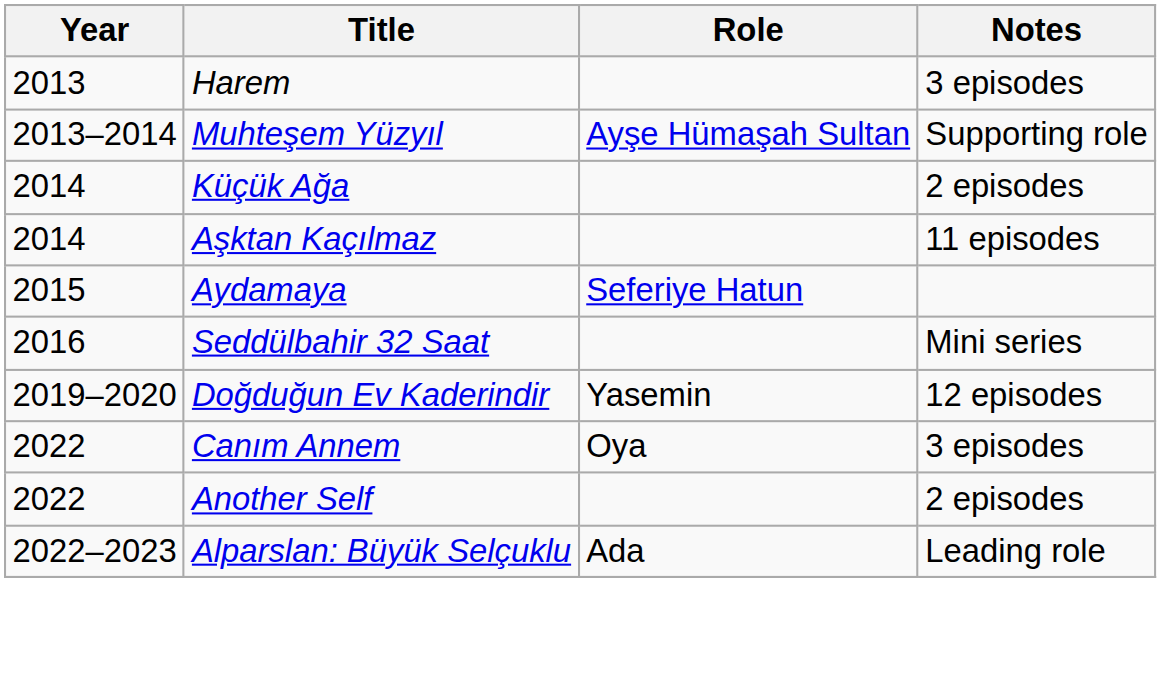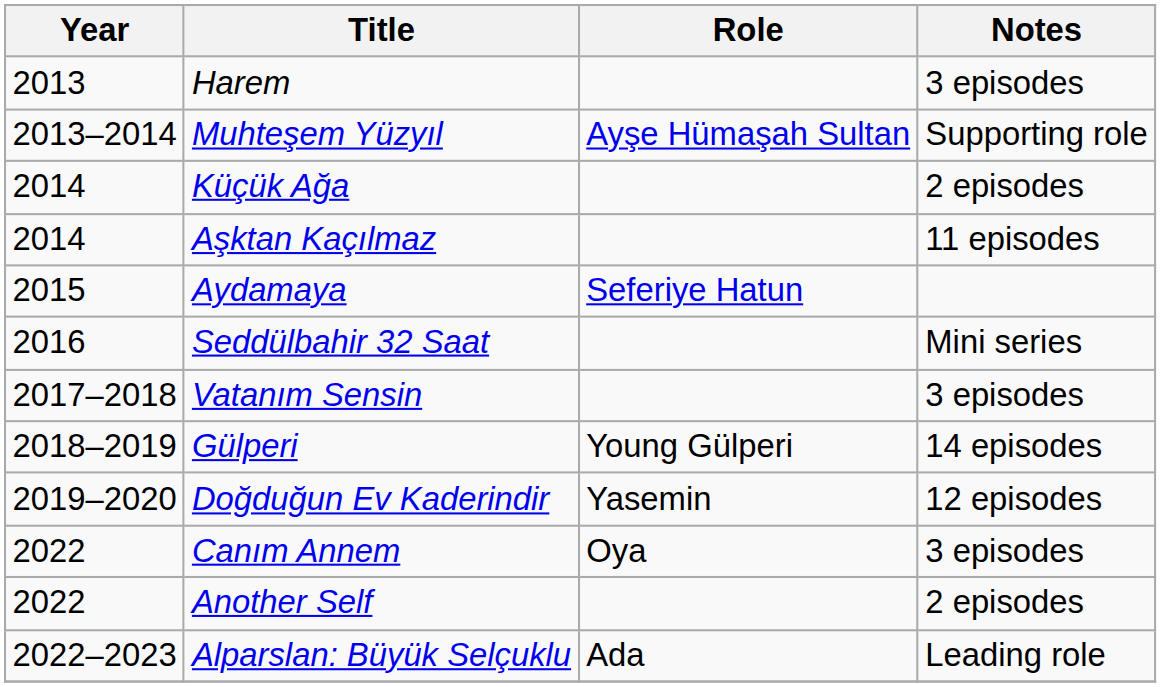 <table class="wikitable" sortable>
 <tr>
 <th>Year</th>
 <th>Title</th>
 <th>Role</th>
 <th>Notes</th>
 </tr>
 <tr>
 <td>2013</td>
 <td><em>Harem</em></td>
 <td></td>
 <td>3 episodes</td>
 </tr>
 <tr>
 <td>2013–2014</td>
 <td><em><a href='#'>Muhteşem Yüzyıl</a></em></td>
 <td><a href='#'>Ayşe Hümaşah Sultan</a></td>
 <td>Supporting role</td>
 </tr>
 <tr>
 <td>2014</td>
 <td><em><a href='#'>Küçük Ağa</a></em></td>
 <td></td>
 <td>2 episodes</td>
 </tr>
 <tr>
 <td>2014</td>
 <td><em><a href='#'>Aşktan Kaçılmaz</a></em></td>
 <td></td>
 <td>11 episodes</td>
 </tr>
 <tr>
 <td>2015</td>
 <td><em><a href='#'>Aydamaya</a></em></td>
 <td><a href='#'>Seferiye Hatun</a></td>
 <td></td>
 </tr>
 <tr>
 <td>2016</td>
 <td><em><a href='#'>Seddülbahir 32 Saat</a></em></td>
 <td></td>
 <td>Mini series</td>
 </tr>
 <tr>
+<td>2017–2018</td>
+<td><em><a href='#'>Vatanım Sensin</a></em></td>
+<td></td>
+<td>3 episodes</td>
+</tr>
+<tr>
+<td>2018–2019</td>
+<td><em><a href='#'>Gülperi</a></em></td>
+<td>Young Gülperi</td>
+<td>14 episodes</td>
+</tr>
+<tr>
 <td>2019–2020</td>
 <td><em><a href='#'>Doğduğun Ev Kaderindir</a></em></td>
 <td>Yasemin</td>
 <td>12 episodes</td>
 </tr>
 <tr>
 <td>2022</td>
 <td><em><a href='#'>Canım Annem</a></em></td>
 <td>Oya</td>
 <td>3 episodes</td>
 </tr>
 <tr>
 <td>2022</td>
 <td><em><a href='#'>Another Self</a></em></td>
 <td></td>
 <td>2 episodes</td>
 </tr>
 <tr>
 <td>2022–2023</td>
 <td><em><a href='#'>Alparslan: Büyük Selçuklu</a></em></td>
 <td>Ada</td>
 <td>Leading role</td>
 </tr>
 <tr>
 </tr>
 </table>
